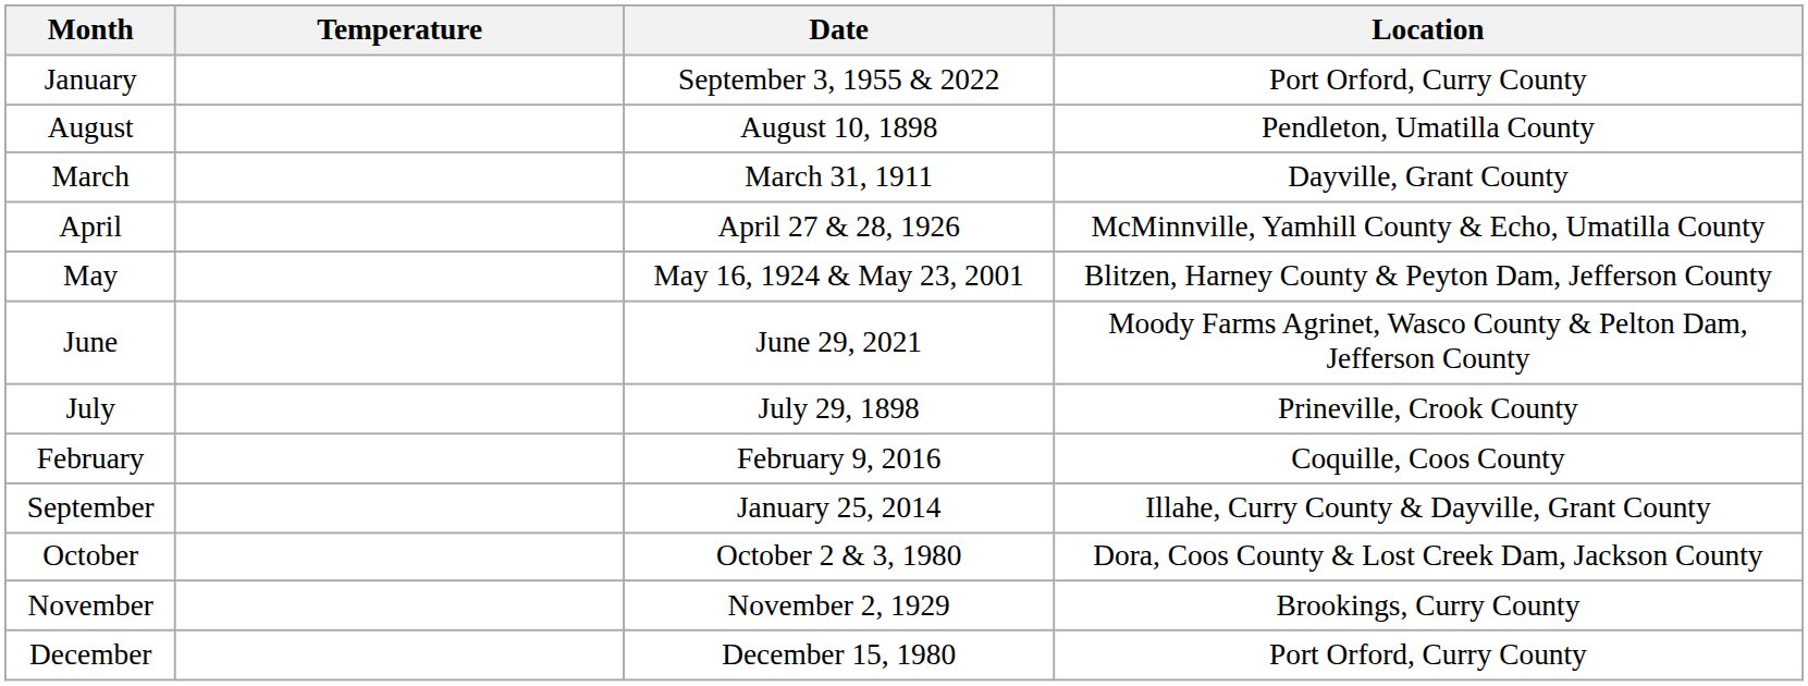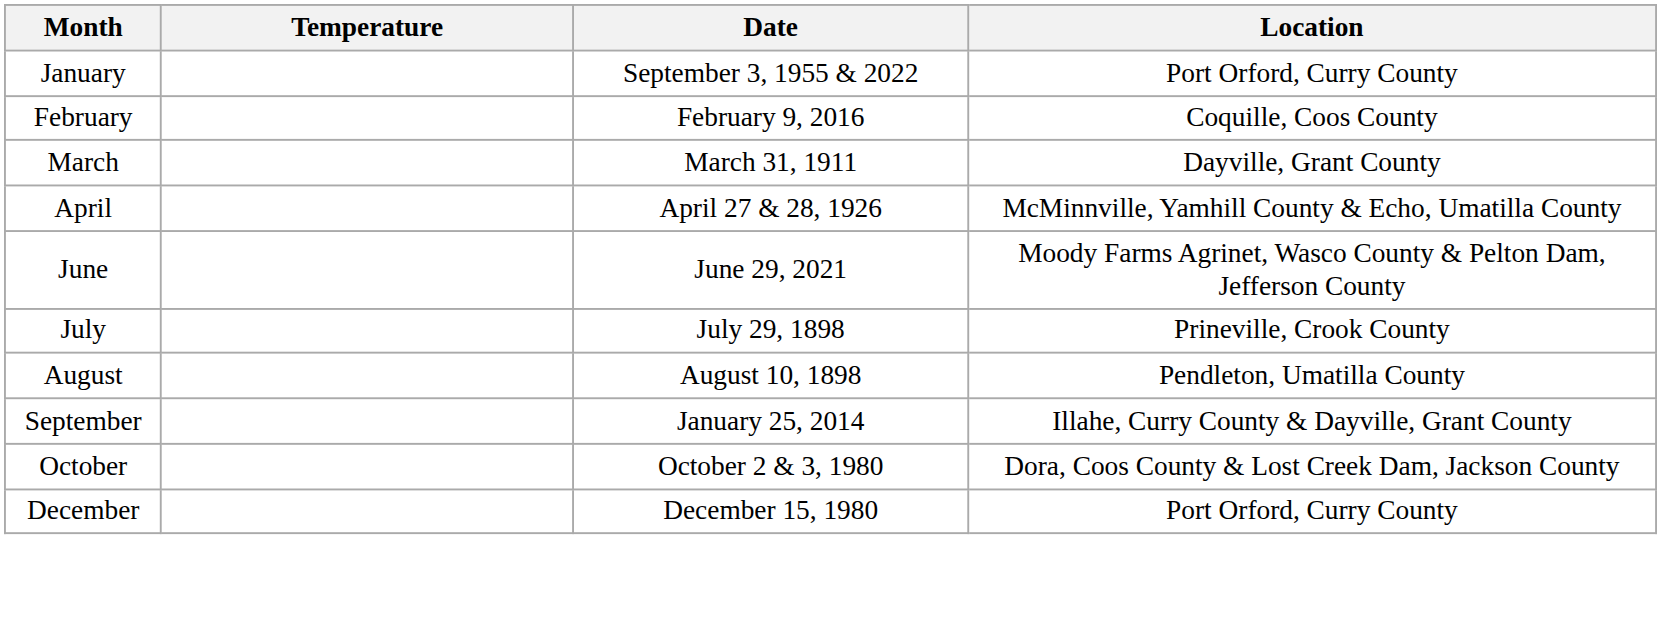 <table class="wikitable" style="font-size:90%; text-align:center; background: #FFFFFF">
 <tr>
 <th width=80 style=background: #FF0000>Month</th>
 <th width=250 style=background: #FFFFFF>Temperature</th>
 <th width=245 style=background: #0000FF>Date</th>
 <th width=440 style=background: #00FFFF>Location</th>
 </tr>
 <tr>
 <td>January</td>
 <td></td>
 <td>September 3, 1955 & 2022</td>
 <td>Port Orford, Curry County</td>
 </tr>
 <tr>
-<td>August</td>
+<td>February</td>
 <td></td>
-<td>August 10, 1898</td>
-<td>Pendleton, Umatilla County</td>
+<td>February 9, 2016</td>
+<td>Coquille, Coos County</td>
 </tr>
 <tr>
 <td>March</td>
 <td></td>
 <td>March 31, 1911</td>
 <td>Dayville, Grant County</td>
 </tr>
 <tr>
 <td>April</td>
 <td></td>
 <td>April 27 & 28, 1926</td>
 <td>McMinnville, Yamhill County & Echo, Umatilla County</td>
 </tr>
 <tr>
-<td>May</td>
-<td></td>
-<td>May 16, 1924 & May 23, 2001</td>
-<td>Blitzen, Harney County & Peyton Dam, Jefferson County</td>
-</tr>
-<tr>
 <td>June</td>
 <td></td>
 <td>June 29, 2021</td>
 <td>Moody Farms Agrinet, Wasco County & Pelton Dam, Jefferson County</td>
 </tr>
 <tr>
 <td>July</td>
 <td></td>
 <td>July 29, 1898</td>
 <td>Prineville, Crook County</td>
 </tr>
 <tr>
-<td>February</td>
+<td>August</td>
 <td></td>
-<td>February 9, 2016</td>
-<td>Coquille, Coos County</td>
+<td>August 10, 1898</td>
+<td>Pendleton, Umatilla County</td>
 </tr>
 <tr>
 <td>September</td>
 <td></td>
 <td>January 25, 2014</td>
 <td>Illahe, Curry County & Dayville, Grant County</td>
 </tr>
 <tr>
 <td>October</td>
 <td></td>
 <td>October 2 & 3, 1980</td>
 <td>Dora, Coos County & Lost Creek Dam, Jackson County</td>
 </tr>
 <tr>
-<td>November</td>
-<td></td>
-<td>November 2, 1929</td>
-<td>Brookings, Curry County</td>
-</tr>
-<tr>
 <td>December</td>
 <td></td>
 <td>December 15, 1980</td>
 <td>Port Orford, Curry County</td>
 </tr>
 </table>
